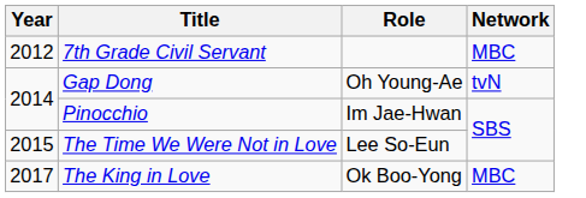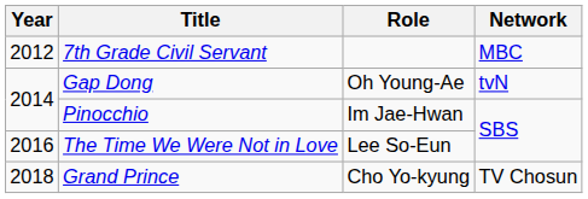 <table class="wikitable">
 <tr>
 <th>Year</th>
 <th>Title</th>
 <th>Role</th>
 <th>Network</th>
 </tr>
 <tr>
 <td>2012</td>
 <td><em><a href='#'>7th Grade Civil Servant</a></em></td>
 <td></td>
 <td><a href='#'>MBC</a></td>
 </tr>
 <tr>
 <td rowspan="2">2014</td>
 <td><em><a href='#'>Gap Dong</a></em></td>
 <td>Oh Young-Ae</td>
 <td><a href='#'>tvN</a></td>
 </tr>
 <tr>
 <td><em><a href='#'>Pinocchio</a></em></td>
 <td>Im Jae-Hwan</td>
 <td rowspan=2><a href='#'>SBS</a></td>
 </tr>
 <tr>
-<td>2015</td>
+<td>2016</td>
 <td><em><a href='#'>The Time We Were Not in Love</a></em></td>
 <td>Lee So-Eun</td>
 </tr>
 <tr>
-<td>2017</td>
-<td><em><a href='#'>The King in Love</a></em></td>
-<td>Ok Boo-Yong</td>
-<td><a href='#'>MBC</a></td>
+<td>2018</td>
+<td><em><a href='#'>Grand Prince</a></em></td>
+<td>Cho Yo-kyung</td>
+<td>TV Chosun</td>
 </tr>
 </table>
